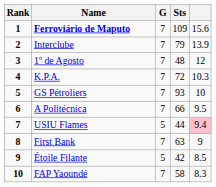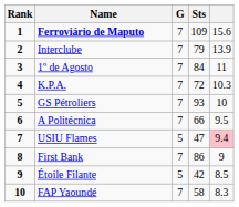 <table class="wikitable" style="text-align:center; font-size:90%;">
 <tr>
 <th width=10px>Rank</th>
 <th width=175px>Name</th>
 <th width=15px>G</th>
 <th width=10px>Sts</th>
 <th width=10px></th>
 </tr>
 <tr>
 <td><strong>1</strong></td>
 <td align=left> <strong><a href='#'>Ferroviário de Maputo</a></strong></td>
 <td>7</td>
 <td>109</td>
 <td>15.6</td>
 </tr>
 <tr>
 <td><strong>2</strong></td>
 <td align=left> <a href='#'>Interclube</a></td>
 <td>7</td>
 <td>79</td>
 <td>13.9</td>
 </tr>
 <tr>
 <td><strong>3</strong></td>
 <td align=left> <a href='#'>1º de Agosto</a></td>
 <td>7</td>
-<td>48</td>
-<td>12</td>
+<td>84</td>
+<td>11</td>
 </tr>
 <tr>
 <td><strong>4</strong></td>
 <td align=left> <a href='#'>K.P.A.</a></td>
 <td>7</td>
 <td>72</td>
 <td>10.3</td>
 </tr>
 <tr>
 <td><strong>5</strong></td>
 <td align=left> <a href='#'>GS Pétroliers</a></td>
 <td>7</td>
 <td>93</td>
 <td>10</td>
 </tr>
 <tr>
 <td><strong>6</strong></td>
 <td align=left> <a href='#'>A Politécnica</a></td>
 <td>7</td>
 <td>66</td>
 <td>9.5</td>
 </tr>
 <tr>
 <td><strong>7</strong></td>
 <td align=left> <a href='#'>USIU Flames</a></td>
 <td>5</td>
-<td>44</td>
+<td>47</td>
 <td style="background: pink;">9.4</td>
 </tr>
 <tr>
 <td><strong>8</strong></td>
 <td align=left> <a href='#'>First Bank</a></td>
 <td>7</td>
-<td>63</td>
+<td>86</td>
 <td>9</td>
 </tr>
 <tr>
 <td><strong>9</strong></td>
 <td align=left> <a href='#'>Étoile Filante</a></td>
 <td>5</td>
 <td>42</td>
 <td>8.5</td>
 </tr>
 <tr>
 <td><strong>10</strong></td>
 <td align=left> <a href='#'>FAP Yaoundé</a></td>
 <td>7</td>
 <td>58</td>
 <td>8.3</td>
 </tr>
 </table>
